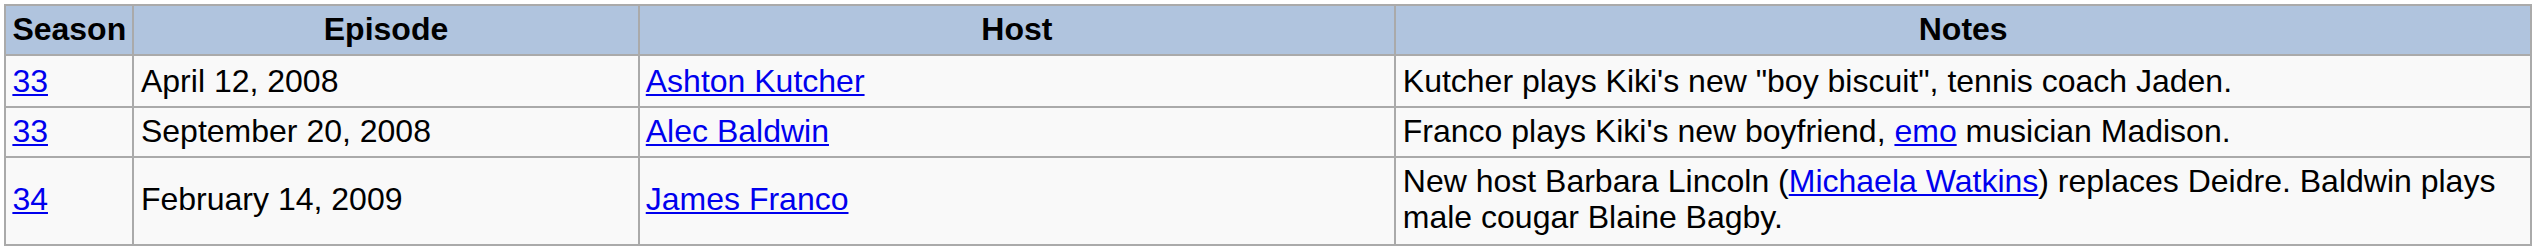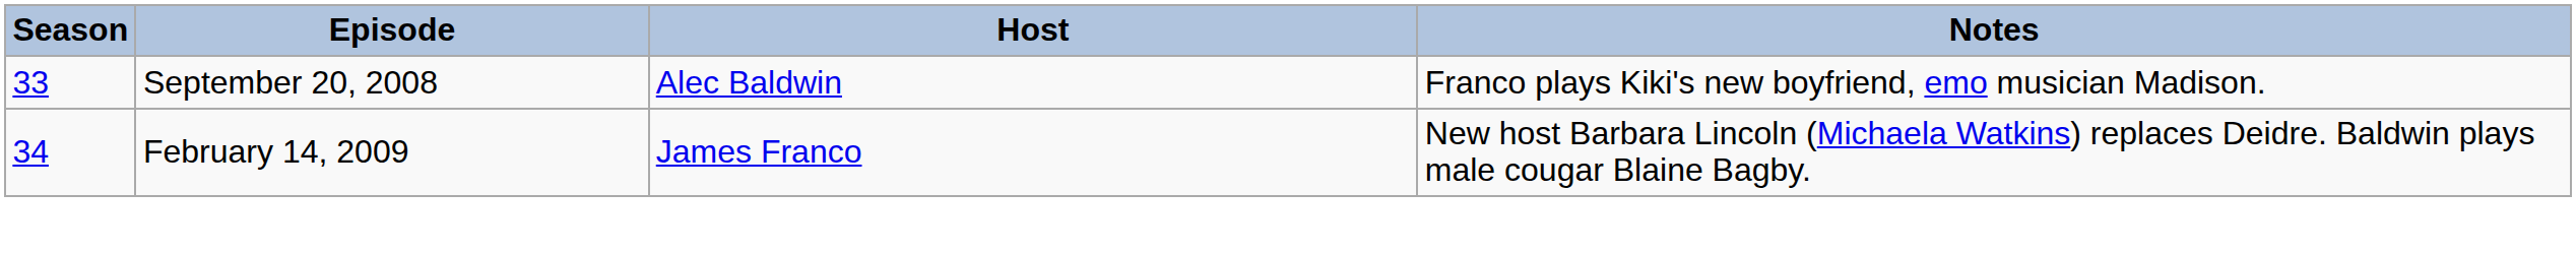 <table class="wikitable" style="width:100%;">
 <tr>
 <th style="background:#B0C4DE;" width="5%">Season</th>
 <th style="background:#B0C4DE;" width="20%">Episode</th>
 <th style="background:#B0C4DE;" width="30%">Host</th>
 <th style="background:#B0C4DE;" width="45%">Notes</th>
-</tr>
-<tr>
-<td><a href='#'>33</a></td>
-<td>April 12, 2008</td>
-<td><a href='#'>Ashton Kutcher</a></td>
-<td>Kutcher plays Kiki's new "boy biscuit", tennis coach Jaden.</td>
 </tr>
 <tr>
 <td><a href='#'>33</a></td>
 <td>September 20, 2008</td>
 <td><a href='#'>Alec Baldwin</a></td>
 <td>Franco plays Kiki's new boyfriend, <a href='#'>emo</a> musician Madison.</td>
 </tr>
 <tr>
 <td><a href='#'>34</a></td>
 <td>February 14, 2009</td>
 <td><a href='#'>James Franco</a></td>
 <td>New host Barbara Lincoln (<a href='#'>Michaela Watkins</a>) replaces Deidre. Baldwin plays male cougar Blaine Bagby.</td>
 </tr>
 <tr>
 </tr>
 </table>
